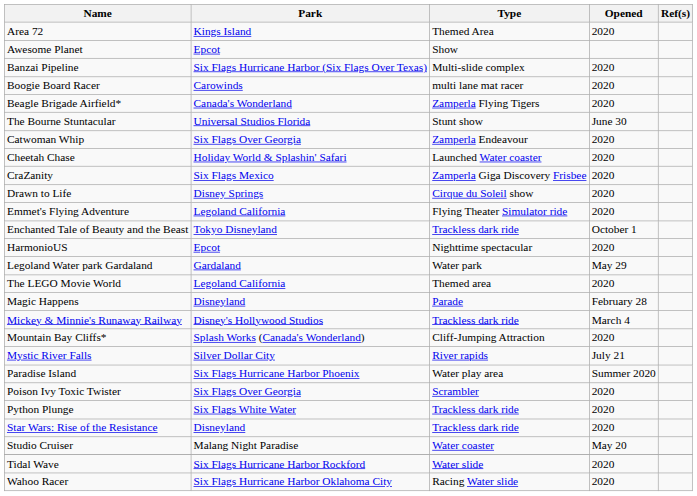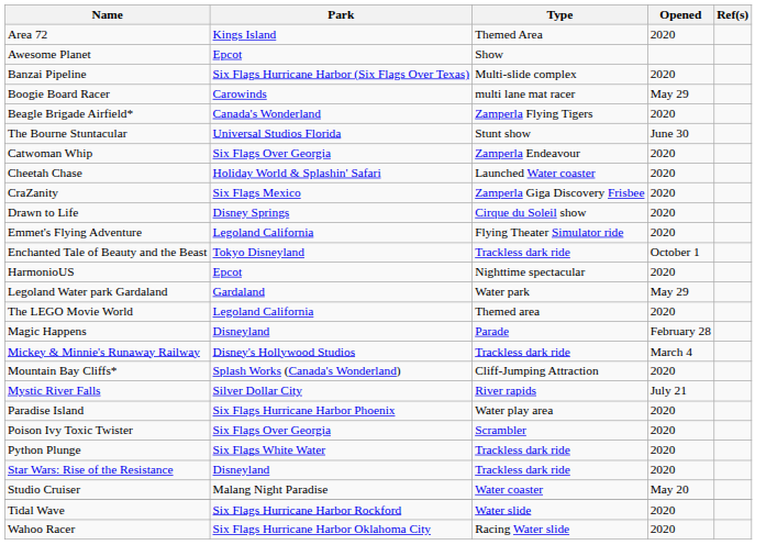 <table class="wikitable sortable">
 <tr>
 <th>Name</th>
 <th>Park</th>
 <th>Type</th>
 <th>Opened</th>
 <th class="unsortable">Ref(s)</th>
 </tr>
 <tr>
 <td>Area 72</td>
 <td><a href='#'>Kings Island</a></td>
 <td>Themed Area</td>
 <td>2020</td>
 <td></td>
 </tr>
 <tr>
 <td>Awesome Planet</td>
 <td><a href='#'>Epcot</a></td>
 <td>Show</td>
 <td></td>
 <td></td>
 </tr>
 <tr>
 <td>Banzai Pipeline</td>
 <td><a href='#'>Six Flags Hurricane Harbor (Six Flags Over Texas)</a></td>
 <td>Multi-slide complex</td>
 <td>2020</td>
 <td></td>
 </tr>
 <tr>
 <td>Boogie Board Racer</td>
 <td><a href='#'>Carowinds</a></td>
 <td>multi lane mat racer</td>
-<td>2020</td>
+<td>May 29</td>
 <td></td>
 </tr>
 <tr>
 <td>Beagle Brigade Airfield*</td>
 <td><a href='#'>Canada's Wonderland</a></td>
 <td><a href='#'>Zamperla</a> Flying Tigers</td>
 <td>2020</td>
 <td></td>
 </tr>
 <tr>
 <td>The Bourne Stuntacular</td>
 <td><a href='#'>Universal Studios Florida</a></td>
 <td>Stunt show</td>
 <td>June 30</td>
 <td></td>
 </tr>
 <tr>
 <td>Catwoman Whip</td>
 <td><a href='#'>Six Flags Over Georgia</a></td>
 <td><a href='#'>Zamperla</a> Endeavour</td>
 <td>2020</td>
 <td></td>
 </tr>
 <tr>
 <td>Cheetah Chase</td>
 <td><a href='#'>Holiday World & Splashin' Safari</a></td>
 <td>Launched <a href='#'>Water coaster</a></td>
 <td>2020</td>
 <td></td>
 </tr>
 <tr>
 <td>CraZanity</td>
 <td><a href='#'>Six Flags Mexico</a></td>
 <td><a href='#'>Zamperla</a> Giga Discovery <a href='#'>Frisbee</a></td>
 <td>2020</td>
 <td></td>
 </tr>
 <tr>
 <td>Drawn to Life</td>
 <td><a href='#'>Disney Springs</a></td>
 <td><a href='#'>Cirque du Soleil</a> show</td>
 <td>2020</td>
 <td></td>
 </tr>
 <tr>
 <td>Emmet's Flying Adventure</td>
 <td><a href='#'>Legoland California</a></td>
 <td>Flying Theater <a href='#'>Simulator ride</a></td>
 <td>2020</td>
 <td></td>
 </tr>
 <tr>
 <td>Enchanted Tale of Beauty and the Beast</td>
 <td><a href='#'>Tokyo Disneyland</a></td>
 <td><a href='#'>Trackless dark ride</a></td>
 <td>October 1</td>
 <td></td>
 </tr>
 <tr>
 <td>HarmonioUS</td>
 <td><a href='#'>Epcot</a></td>
 <td>Nighttime spectacular</td>
 <td>2020</td>
 <td></td>
 </tr>
 <tr>
 <td>Legoland Water park Gardaland</td>
 <td><a href='#'>Gardaland</a></td>
 <td>Water park</td>
 <td>May 29</td>
 <td></td>
 </tr>
 <tr>
 <td>The LEGO Movie World</td>
 <td><a href='#'>Legoland California</a></td>
 <td>Themed area</td>
 <td>2020</td>
 <td></td>
 </tr>
 <tr>
 <td>Magic Happens</td>
 <td><a href='#'>Disneyland</a></td>
 <td><a href='#'>Parade</a></td>
 <td>February 28</td>
 <td></td>
 </tr>
 <tr>
 <td><a href='#'>Mickey & Minnie's Runaway Railway</a></td>
 <td><a href='#'>Disney's Hollywood Studios</a></td>
 <td><a href='#'>Trackless dark ride</a></td>
 <td>March 4</td>
 <td></td>
 </tr>
 <tr>
 <td>Mountain Bay Cliffs*</td>
 <td><a href='#'>Splash Works</a> (<a href='#'>Canada's Wonderland</a>)</td>
 <td>Cliff-Jumping Attraction</td>
 <td>2020</td>
 <td></td>
 </tr>
 <tr>
 <td><a href='#'>Mystic River Falls</a></td>
 <td><a href='#'>Silver Dollar City</a></td>
 <td><a href='#'>River rapids</a></td>
 <td>July 21</td>
 <td></td>
 </tr>
 <tr>
 <td>Paradise Island</td>
 <td><a href='#'>Six Flags Hurricane Harbor Phoenix</a></td>
 <td>Water play area</td>
-<td>Summer 2020</td>
+<td>2020</td>
 <td></td>
 </tr>
 <tr>
 <td>Poison Ivy Toxic Twister</td>
 <td><a href='#'>Six Flags Over Georgia</a></td>
 <td><a href='#'>Scrambler</a></td>
 <td>2020</td>
 <td></td>
 </tr>
 <tr>
 <td>Python Plunge</td>
 <td><a href='#'>Six Flags White Water</a></td>
 <td><a href='#'>Trackless dark ride</a></td>
 <td>2020</td>
 <td></td>
 </tr>
 <tr>
 <td><a href='#'>Star Wars: Rise of the Resistance</a></td>
 <td><a href='#'>Disneyland</a></td>
 <td><a href='#'>Trackless dark ride</a></td>
 <td>2020</td>
 <td></td>
 </tr>
 <tr>
 <td>Studio Cruiser</td>
 <td>Malang Night Paradise</td>
 <td><a href='#'>Water coaster</a></td>
 <td>May 20</td>
 <td></td>
 </tr>
 <tr>
 </tr>
 <tr>
 <td>Tidal Wave</td>
 <td><a href='#'>Six Flags Hurricane Harbor Rockford</a></td>
 <td><a href='#'>Water slide</a></td>
 <td>2020</td>
 <td></td>
 </tr>
 <tr>
 <td>Wahoo Racer</td>
 <td><a href='#'>Six Flags Hurricane Harbor Oklahoma City</a></td>
 <td>Racing <a href='#'>Water slide</a></td>
 <td>2020</td>
 <td></td>
 </tr>
 </table>
